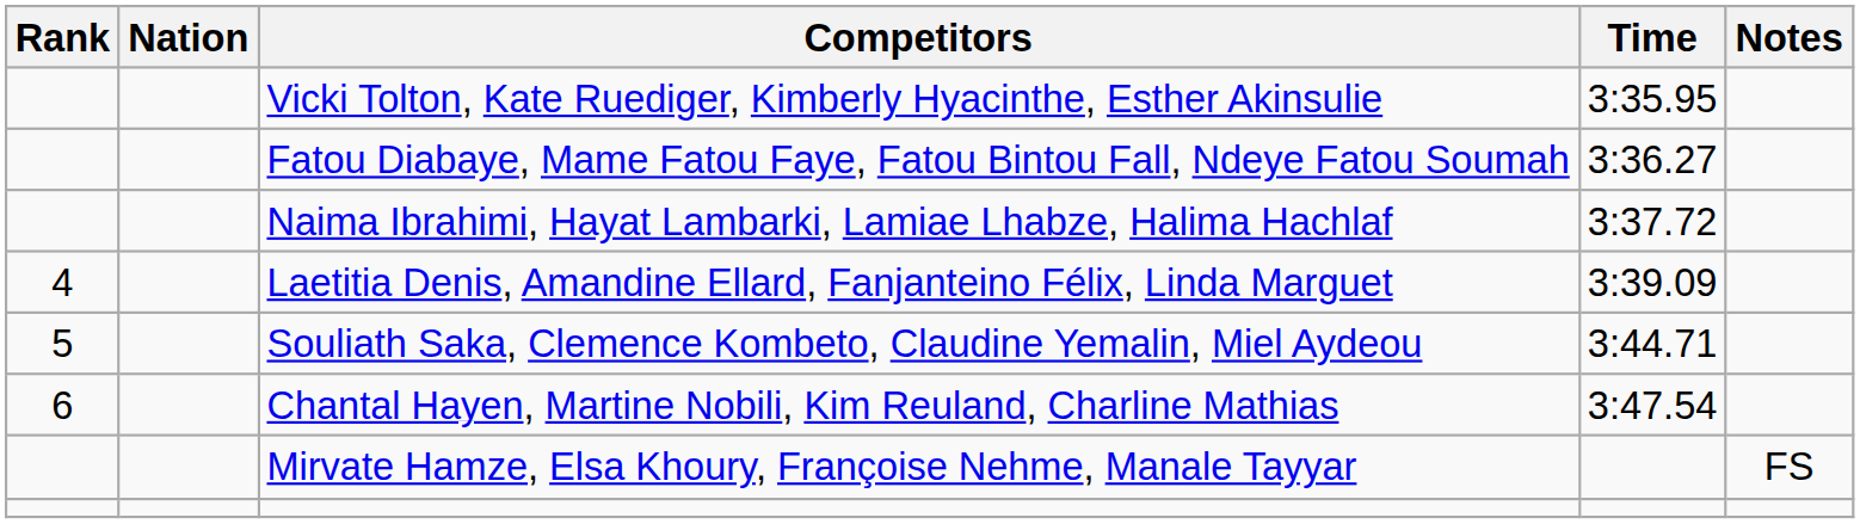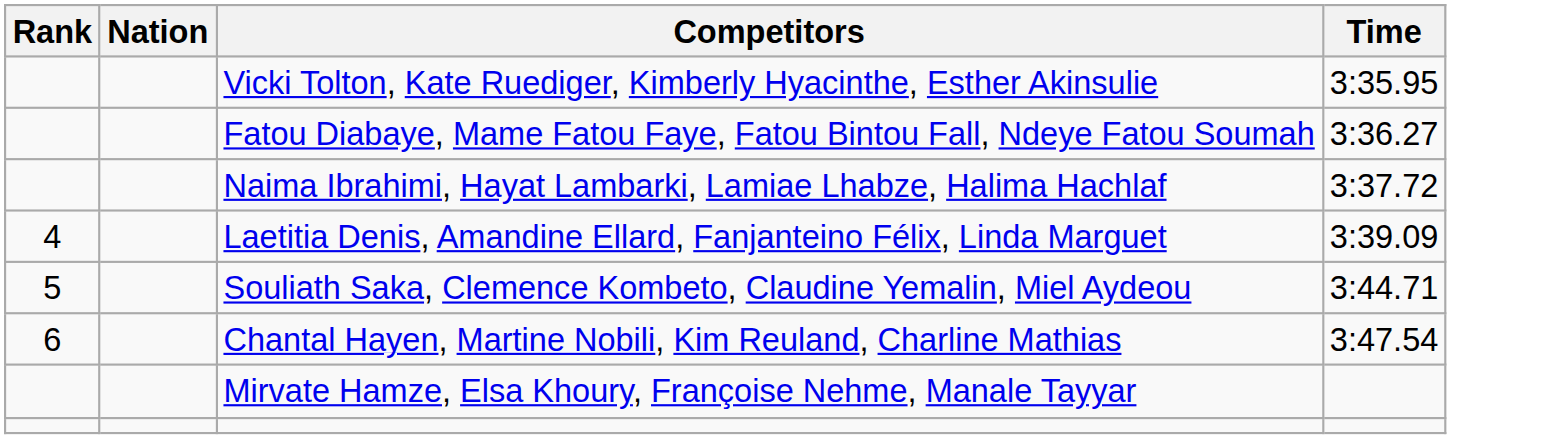 <table class="wikitable sortable" style="text-align:center; font-size:95%">
 <tr>
 <th>Rank</th>
 <th>Nation</th>
 <th>Competitors</th>
 <th>Time</th>
-<th>Notes</th>
 </tr>
 <tr>
 <td></td>
 <td align=left></td>
 <td align=left><a href='#'>Vicki Tolton</a>, <a href='#'>Kate Ruediger</a>, <a href='#'>Kimberly Hyacinthe</a>, <a href='#'>Esther Akinsulie</a></td>
 <td>3:35.95</td>
-<td></td>
 </tr>
 <tr>
 <td></td>
 <td align=left></td>
 <td align=left><a href='#'>Fatou Diabaye</a>, <a href='#'>Mame Fatou Faye</a>, <a href='#'>Fatou Bintou Fall</a>, <a href='#'>Ndeye Fatou Soumah</a></td>
 <td>3:36.27</td>
-<td></td>
 </tr>
 <tr>
 <td></td>
 <td align=left></td>
 <td align=left><a href='#'>Naima Ibrahimi</a>, <a href='#'>Hayat Lambarki</a>, <a href='#'>Lamiae Lhabze</a>, <a href='#'>Halima Hachlaf</a></td>
 <td>3:37.72</td>
-<td></td>
 </tr>
 <tr>
 <td>4</td>
 <td align=left></td>
 <td align=left><a href='#'>Laetitia Denis</a>, <a href='#'>Amandine Ellard</a>, <a href='#'>Fanjanteino Félix</a>, <a href='#'>Linda Marguet</a></td>
 <td>3:39.09</td>
-<td></td>
 </tr>
 <tr>
 <td>5</td>
 <td align=left></td>
 <td align=left><a href='#'>Souliath Saka</a>, <a href='#'>Clemence Kombeto</a>, <a href='#'>Claudine Yemalin</a>, <a href='#'>Miel Aydeou</a></td>
 <td>3:44.71</td>
-<td></td>
 </tr>
 <tr>
 <td>6</td>
 <td align=left></td>
 <td align=left><a href='#'>Chantal Hayen</a>, <a href='#'>Martine Nobili</a>, <a href='#'>Kim Reuland</a>, <a href='#'>Charline Mathias</a></td>
 <td>3:47.54</td>
-<td></td>
 </tr>
 <tr>
 <td></td>
 <td align=left></td>
 <td align=left><a href='#'>Mirvate Hamze</a>, <a href='#'>Elsa Khoury</a>, <a href='#'>Françoise Nehme</a>, <a href='#'>Manale Tayyar</a></td>
 <td></td>
-<td>FS</td>
 </tr>
 <tr>
 <td></td>
 <td align=left></td>
 <td align=left></td>
 <td></td>
-<td></td>
 </tr>
 </table>
